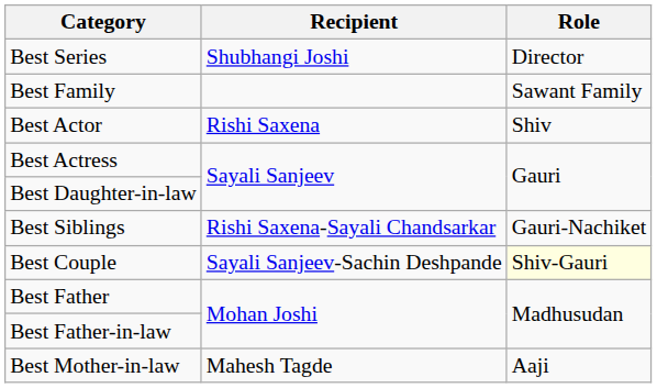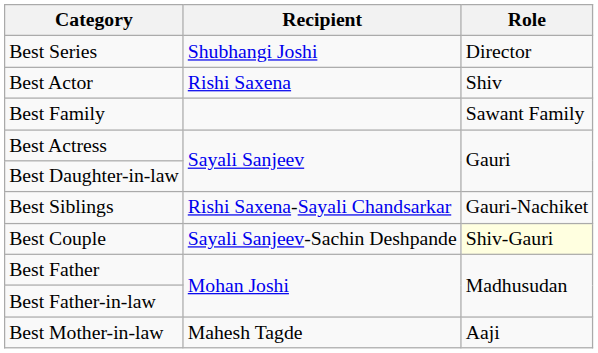 <table class="wikitable">
 <tr>
 <th>Category</th>
 <th>Recipient</th>
 <th>Role</th>
 </tr>
 <tr>
 <td>Best Series</td>
 <td><a href='#'>Shubhangi Joshi</a></td>
 <td>Director</td>
 </tr>
 <tr>
+<td>Best Actor</td>
+<td><a href='#'>Rishi Saxena</a></td>
+<td>Shiv</td>
+</tr>
+<tr>
 <td>Best Family</td>
 <td></td>
 <td>Sawant Family</td>
-</tr>
-<tr>
-<td>Best Actor</td>
-<td><a href='#'>Rishi Saxena</a></td>
-<td>Shiv</td>
 </tr>
 <tr>
 <td>Best Actress</td>
 <td rowspan="2"><a href='#'>Sayali Sanjeev</a></td>
 <td rowspan="2">Gauri</td>
 </tr>
 <tr>
 <td>Best Daughter-in-law</td>
 </tr>
 <tr>
 <td>Best Siblings</td>
 <td><a href='#'>Rishi Saxena</a>-<a href='#'>Sayali Chandsarkar</a></td>
 <td>Gauri-Nachiket</td>
 </tr>
 <tr>
 <td>Best Couple</td>
 <td><a href='#'>Sayali Sanjeev</a>-Sachin Deshpande</td>
 <td style="background: lightyellow;">Shiv-Gauri</td>
 </tr>
 <tr>
 <td>Best Father</td>
 <td rowspan="2"><a href='#'>Mohan Joshi</a></td>
 <td rowspan="2">Madhusudan</td>
 </tr>
 <tr>
 <td>Best Father-in-law</td>
 </tr>
 <tr>
 <td>Best Mother-in-law</td>
 <td>Mahesh Tagde</td>
 <td>Aaji</td>
 </tr>
 </table>
